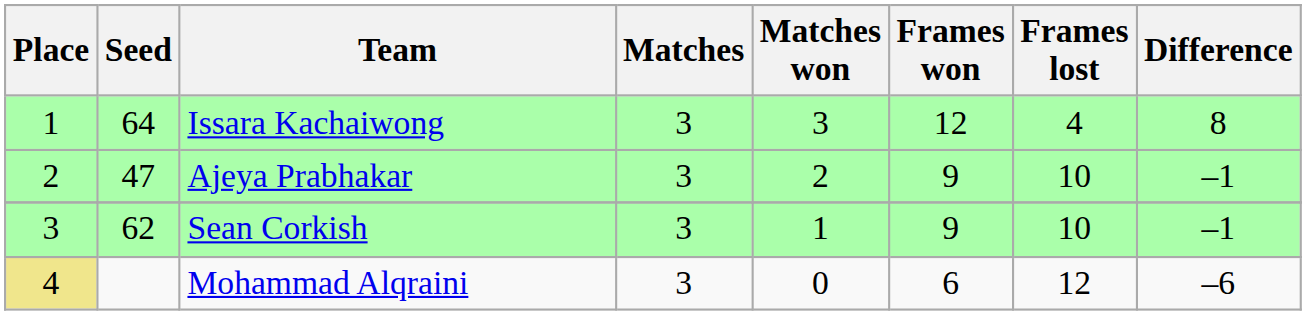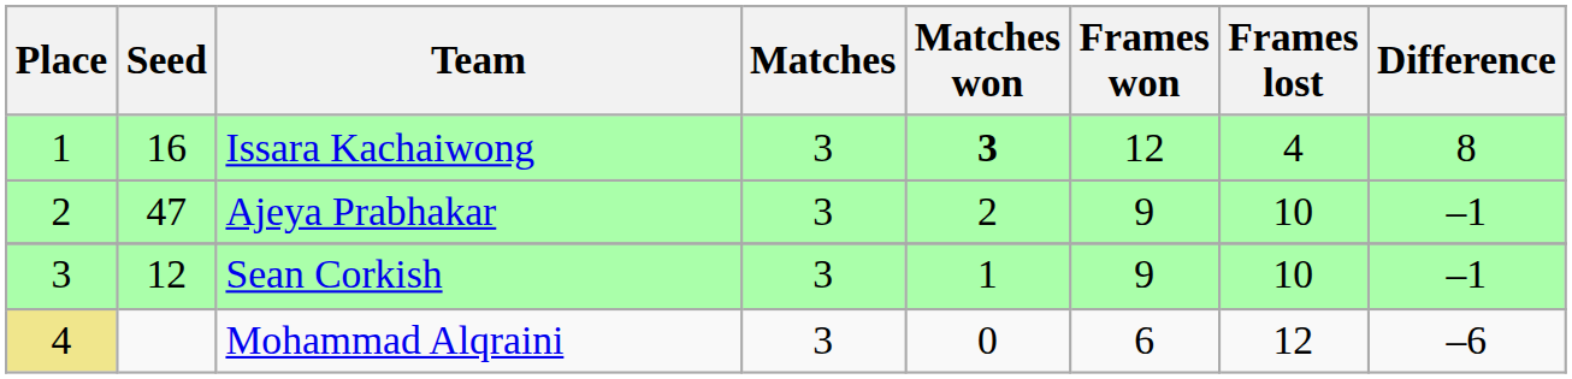 <table class="wikitable" style="text-align: center;">
 <tr>
 <th width=20>Place</th>
 <th width=20>Seed</th>
 <th width=200>Team</th>
 <th width=20>Matches</th>
 <th width=20>Matches won</th>
 <th width=20>Frames won</th>
 <th width=20>Frames lost</th>
 <th width=20>Difference</th>
 </tr>
 <tr style="background:#aaffaa;">
 <td>1</td>
-<td>64</td>
+<td>16</td>
 <td style="text-align:left;"> <a href='#'>Issara Kachaiwong</a></td>
 <td>3</td>
-<td>3</td>
+<td><strong>3</strong></td>
 <td>12</td>
 <td>4</td>
 <td>8</td>
 </tr>
 <tr style="background:#aaffaa;">
 <td>2</td>
 <td>47</td>
 <td style="text-align:left;"> <a href='#'>Ajeya Prabhakar</a></td>
 <td>3</td>
 <td>2</td>
 <td>9</td>
 <td>10</td>
 <td>–1</td>
 </tr>
 <tr>
 </tr>
 <tr style="background:#aaffaa;">
 <td>3</td>
-<td>62</td>
+<td>12</td>
 <td style="text-align:left;"> <a href='#'>Sean Corkish</a></td>
 <td>3</td>
 <td>1</td>
 <td>9</td>
 <td>10</td>
 <td>–1</td>
 </tr>
 <tr>
 <td style="background: khaki;">4</td>
 <td></td>
 <td style="text-align:left;"> <a href='#'>Mohammad Alqraini</a></td>
 <td>3</td>
 <td>0</td>
 <td>6</td>
 <td>12</td>
 <td>–6</td>
 </tr>
 </table>
